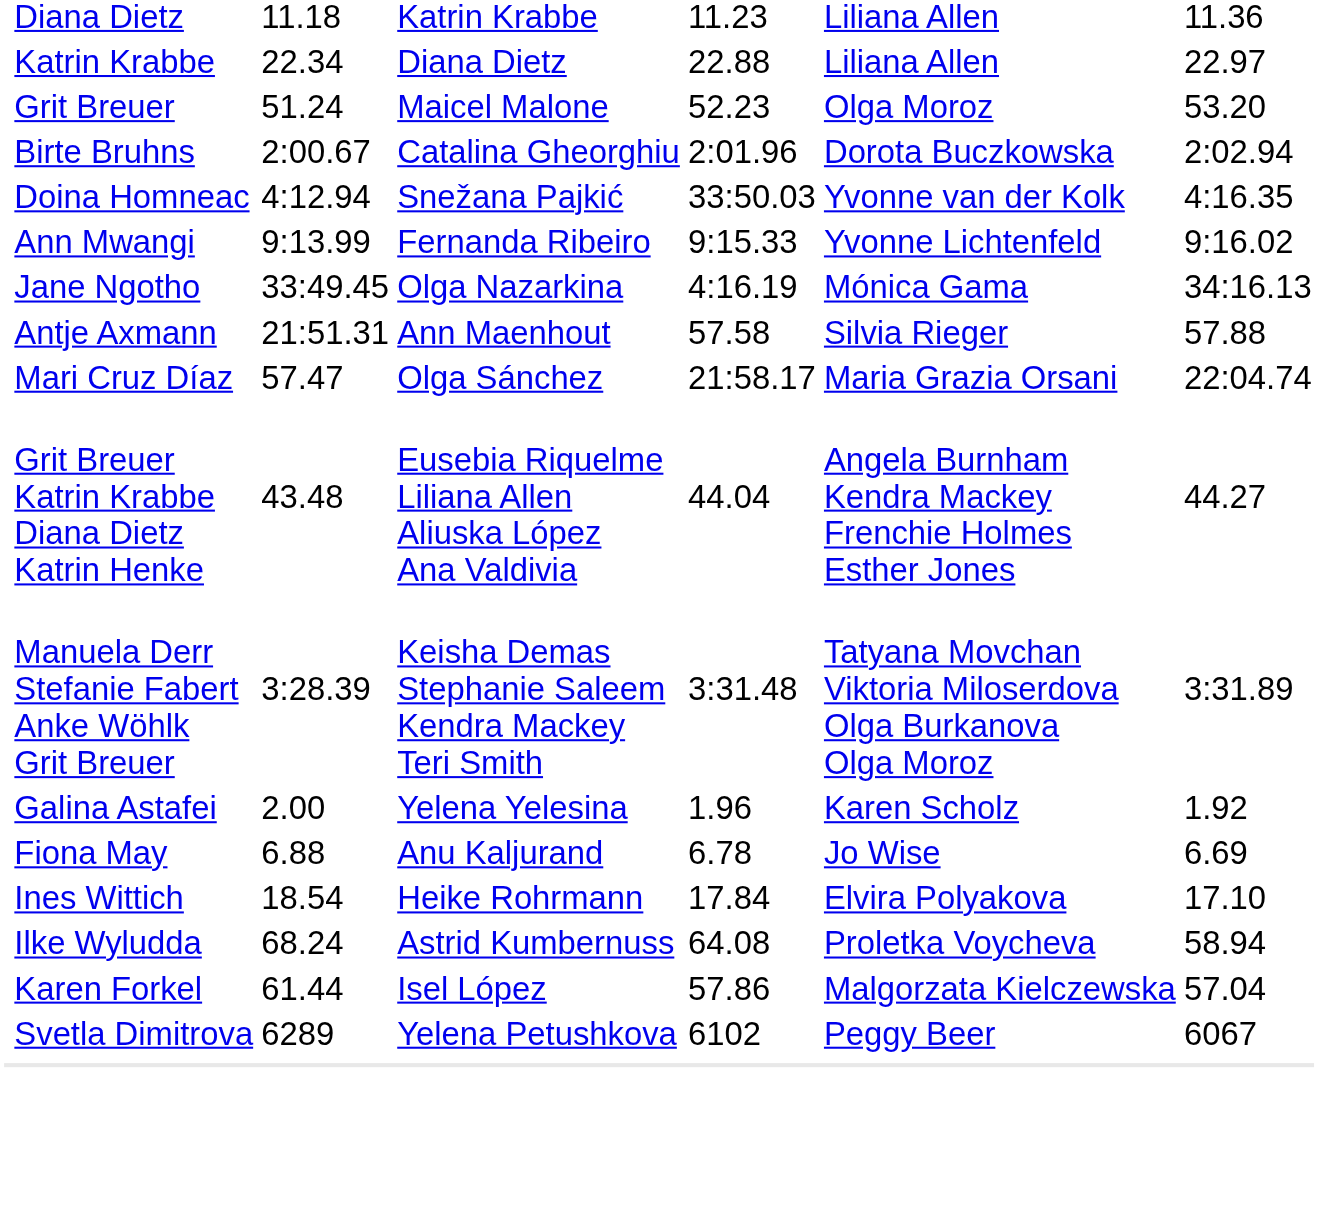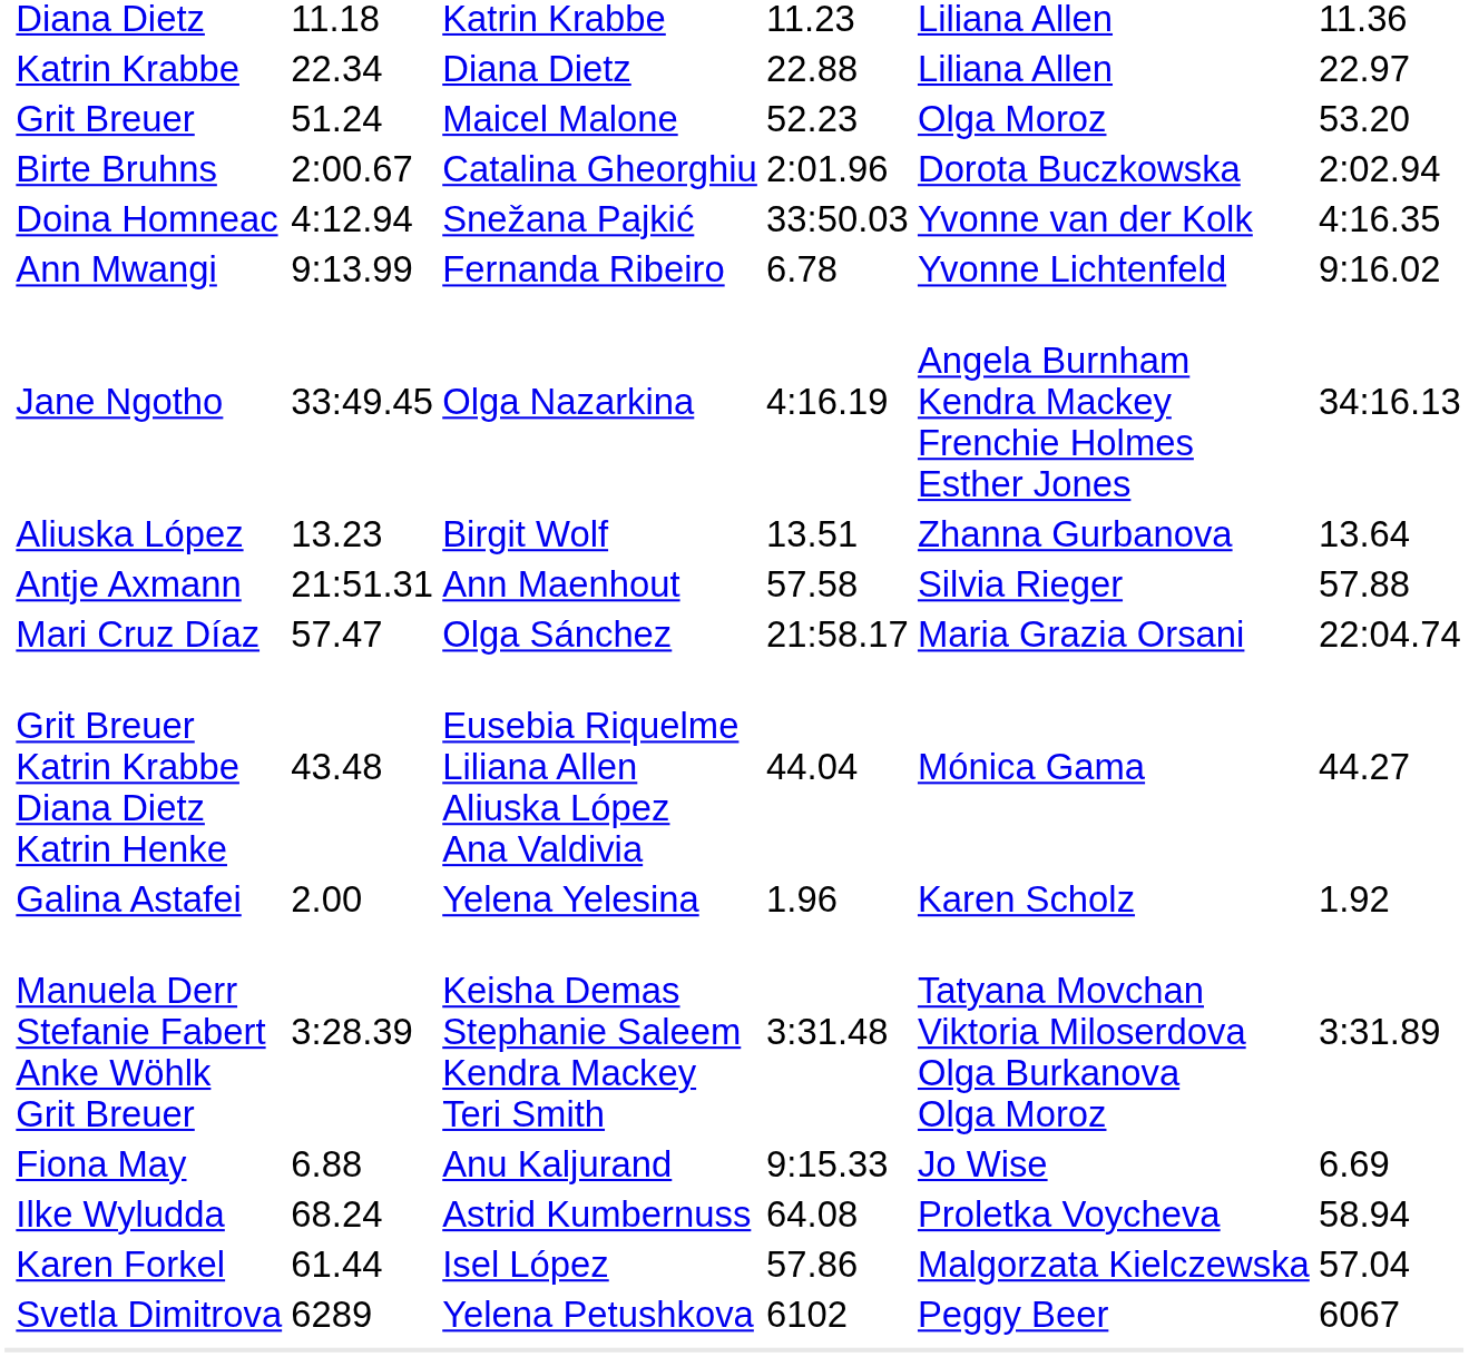 <table>
 <tr>
 <td></td>
 <td><a href='#'>Diana Dietz</a><br></td>
 <td>11.18</td>
 <td><a href='#'>Katrin Krabbe</a><br></td>
 <td>11.23</td>
 <td><a href='#'>Liliana Allen</a><br></td>
 <td>11.36</td>
 </tr>
 <tr>
 <td></td>
 <td><a href='#'>Katrin Krabbe</a><br></td>
 <td>22.34</td>
 <td><a href='#'>Diana Dietz</a><br></td>
 <td>22.88</td>
 <td><a href='#'>Liliana Allen</a><br></td>
 <td>22.97</td>
 </tr>
 <tr>
 <td></td>
 <td><a href='#'>Grit Breuer</a><br></td>
 <td>51.24</td>
 <td><a href='#'>Maicel Malone</a><br></td>
 <td>52.23</td>
 <td><a href='#'>Olga Moroz</a><br></td>
 <td>53.20</td>
 </tr>
 <tr>
 <td></td>
 <td><a href='#'>Birte Bruhns</a><br></td>
 <td>2:00.67</td>
 <td><a href='#'>Catalina Gheorghiu</a><br></td>
 <td>2:01.96</td>
 <td><a href='#'>Dorota Buczkowska</a><br></td>
 <td>2:02.94</td>
 </tr>
 <tr>
 <td></td>
 <td><a href='#'>Doina Homneac</a><br></td>
 <td>4:12.94</td>
 <td><a href='#'>Snežana Pajkić</a><br></td>
 <td>33:50.03</td>
 <td><a href='#'>Yvonne van der Kolk</a><br></td>
 <td>4:16.35</td>
 </tr>
 <tr>
 <td></td>
 <td><a href='#'>Ann Mwangi</a><br></td>
 <td>9:13.99</td>
 <td><a href='#'>Fernanda Ribeiro</a><br></td>
-<td>9:15.33</td>
+<td>6.78</td>
 <td><a href='#'>Yvonne Lichtenfeld</a><br></td>
 <td>9:16.02</td>
 </tr>
 <tr>
 <td></td>
 <td><a href='#'>Jane Ngotho</a><br></td>
 <td>33:49.45</td>
 <td><a href='#'>Olga Nazarkina</a><br></td>
 <td>4:16.19</td>
-<td><a href='#'>Mónica Gama</a><br></td>
+<td><br><a href='#'>Angela Burnham</a><br><a href='#'>Kendra Mackey</a><br><a href='#'>Frenchie Holmes</a><br><a href='#'>Esther Jones</a></td>
 <td>34:16.13</td>
+</tr>
+<tr>
+<td></td>
+<td><a href='#'>Aliuska López</a><br></td>
+<td>13.23</td>
+<td><a href='#'>Birgit Wolf</a><br></td>
+<td>13.51</td>
+<td><a href='#'>Zhanna Gurbanova</a><br></td>
+<td>13.64</td>
 </tr>
 <tr>
 <td></td>
 <td><a href='#'>Antje Axmann</a><br></td>
 <td>21:51.31</td>
 <td><a href='#'>Ann Maenhout</a><br></td>
 <td>57.58</td>
 <td><a href='#'>Silvia Rieger</a><br></td>
 <td>57.88</td>
 </tr>
 <tr>
 <td></td>
 <td><a href='#'>Mari Cruz Díaz</a><br></td>
 <td>57.47</td>
 <td><a href='#'>Olga Sánchez</a><br></td>
 <td>21:58.17</td>
 <td><a href='#'>Maria Grazia Orsani</a><br></td>
 <td>22:04.74</td>
 </tr>
 <tr>
 <td></td>
 <td><br><a href='#'>Grit Breuer</a><br><a href='#'>Katrin Krabbe</a><br><a href='#'>Diana Dietz</a><br><a href='#'>Katrin Henke</a></td>
 <td>43.48</td>
 <td><br><a href='#'>Eusebia Riquelme</a><br><a href='#'>Liliana Allen</a><br><a href='#'>Aliuska López</a><br><a href='#'>Ana Valdivia</a></td>
 <td>44.04</td>
-<td><br><a href='#'>Angela Burnham</a><br><a href='#'>Kendra Mackey</a><br><a href='#'>Frenchie Holmes</a><br><a href='#'>Esther Jones</a></td>
+<td><a href='#'>Mónica Gama</a><br></td>
 <td>44.27</td>
+</tr>
+<tr>
+<td></td>
+<td><a href='#'>Galina Astafei</a><br></td>
+<td>2.00</td>
+<td><a href='#'>Yelena Yelesina</a><br></td>
+<td>1.96</td>
+<td><a href='#'>Karen Scholz</a><br></td>
+<td>1.92</td>
 </tr>
 <tr>
 <td></td>
 <td><br><a href='#'>Manuela Derr</a><br><a href='#'>Stefanie Fabert</a><br><a href='#'>Anke Wöhlk</a><br><a href='#'>Grit Breuer</a></td>
 <td>3:28.39</td>
 <td><br><a href='#'>Keisha Demas</a><br><a href='#'>Stephanie Saleem</a><br><a href='#'>Kendra Mackey</a><br><a href='#'>Teri Smith</a></td>
 <td>3:31.48</td>
 <td><br><a href='#'>Tatyana Movchan</a><br><a href='#'>Viktoria Miloserdova</a><br><a href='#'>Olga Burkanova</a><br><a href='#'>Olga Moroz</a></td>
 <td>3:31.89</td>
 </tr>
 <tr>
 <td></td>
-<td><a href='#'>Galina Astafei</a><br></td>
-<td>2.00</td>
-<td><a href='#'>Yelena Yelesina</a><br></td>
-<td>1.96</td>
-<td><a href='#'>Karen Scholz</a><br></td>
-<td>1.92</td>
-</tr>
-<tr>
-<td></td>
 <td><a href='#'>Fiona May</a><br></td>
 <td>6.88</td>
 <td><a href='#'>Anu Kaljurand</a><br></td>
-<td>6.78</td>
+<td>9:15.33</td>
 <td><a href='#'>Jo Wise</a><br></td>
 <td>6.69</td>
-</tr>
-<tr>
-<td></td>
-<td><a href='#'>Ines Wittich</a><br></td>
-<td>18.54</td>
-<td><a href='#'>Heike Rohrmann</a><br></td>
-<td>17.84</td>
-<td><a href='#'>Elvira Polyakova</a><br></td>
-<td>17.10</td>
 </tr>
 <tr>
 <td></td>
 <td><a href='#'>Ilke Wyludda</a><br></td>
 <td>68.24</td>
 <td><a href='#'>Astrid Kumbernuss</a><br></td>
 <td>64.08</td>
 <td><a href='#'>Proletka Voycheva</a><br></td>
 <td>58.94</td>
 </tr>
 <tr>
 <td></td>
 <td><a href='#'>Karen Forkel</a><br></td>
 <td>61.44</td>
 <td><a href='#'>Isel López</a><br></td>
 <td>57.86</td>
 <td><a href='#'>Malgorzata Kielczewska</a><br></td>
 <td>57.04</td>
 </tr>
 <tr>
 <td></td>
 <td><a href='#'>Svetla Dimitrova</a><br></td>
 <td>6289</td>
 <td><a href='#'>Yelena Petushkova</a><br></td>
 <td>6102</td>
 <td><a href='#'>Peggy Beer</a><br></td>
 <td>6067</td>
 </tr>
 <tr>
 </tr>
 <tr bgcolor= e8e8e8>
 <td colspan=7></td>
 </tr>
 </table>
